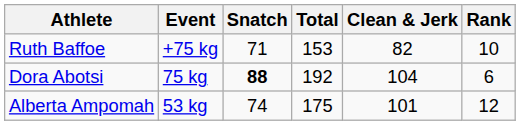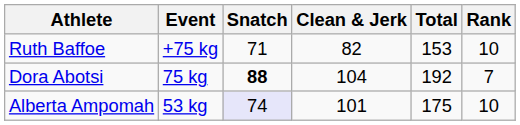 <table class="wikitable" style="font-size:90%;text-align:center">
 <tr>
 <th>Athlete</th>
 <th>Event</th>
 <th>Snatch</th>
+<th>Clean & Jerk</th>
 <th>Total</th>
-<th>Clean & Jerk</th>
 <th>Rank</th>
 </tr>
 <tr align=center>
 <td align=left><a href='#'>Ruth Baffoe</a></td>
 <td align=left><a href='#'>+75 kg</a></td>
 <td>71</td>
+<td>82</td>
 <td>153</td>
-<td>82</td>
 <td>10</td>
 </tr>
 <tr align=center>
 <td align=left><a href='#'>Dora Abotsi</a></td>
 <td align=left><a href='#'>75 kg</a></td>
 <td><strong>88</strong></td>
+<td>104</td>
 <td>192</td>
-<td>104</td>
-<td>6</td>
+<td>7</td>
 </tr>
 <tr align=center>
 <td align=left><a href='#'>Alberta Ampomah</a></td>
 <td align=left><a href='#'>53 kg</a></td>
-<td>74</td>
+<td style="background: lavender;">74</td>
+<td>101</td>
 <td>175</td>
-<td>101</td>
-<td>12</td>
+<td>10</td>
 </tr>
 </table>
